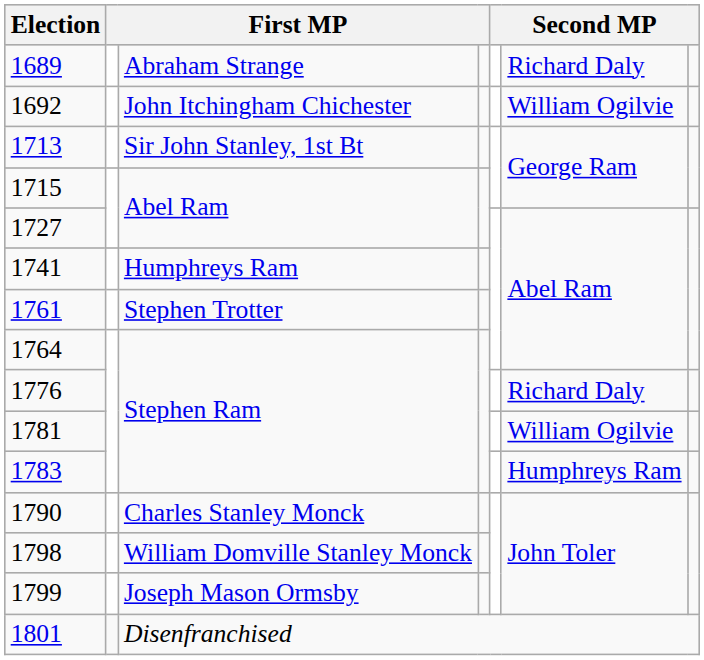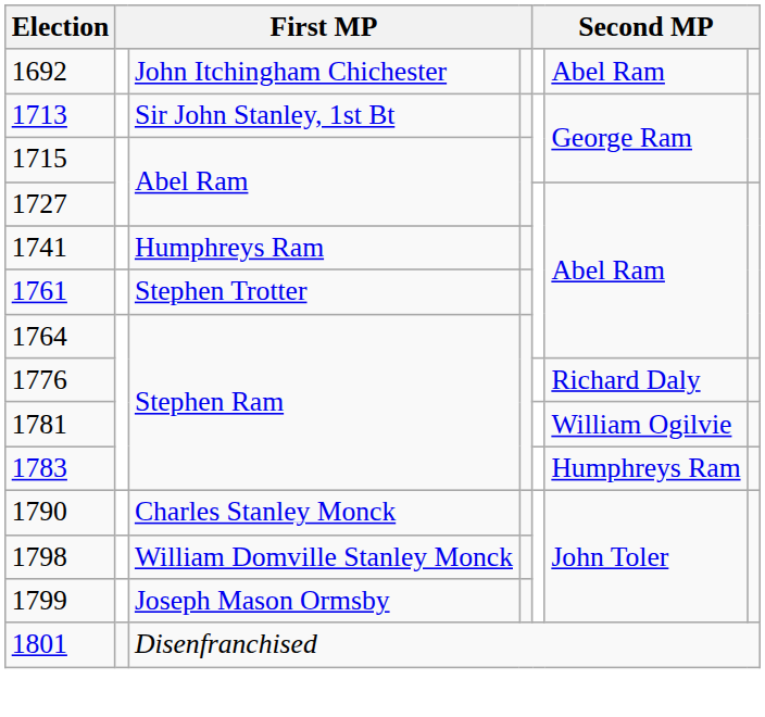 <table class="wikitable">
 <tr>
 <th>Election</th>
 <th colspan=3>First MP</th>
 <th colspan=3>Second MP</th>
 </tr>
 <tr>
-<td><a href='#'>1689</a></td>
-<td style="background-color: white"></td>
-<td><a href='#'>Abraham Strange</a></td>
-<td></td>
-<td style="background-color: white"></td>
-<td><a href='#'>Richard Daly</a></td>
-<td></td>
-</tr>
-<tr>
 <td>1692</td>
 <td style="background-color: white"></td>
 <td><a href='#'>John Itchingham Chichester</a></td>
 <td></td>
 <td style="background-color: white"></td>
-<td><a href='#'>William Ogilvie</a></td>
+<td><a href='#'>Abel Ram</a></td>
 <td></td>
 </tr>
 <tr>
 <td><a href='#'>1713</a></td>
 <td style="background-color: white"></td>
 <td><a href='#'>Sir John Stanley, 1st Bt</a></td>
 <td></td>
 <td rowspan="2" style="background-color: white"></td>
 <td rowspan="2"><a href='#'>George Ram</a></td>
 <td rowspan="2"></td>
 </tr>
 <tr>
 <td>1715</td>
 <td rowspan="2" style="background-color: white"></td>
 <td rowspan="2"><a href='#'>Abel Ram</a></td>
 <td rowspan="2"></td>
 </tr>
 <tr>
 <td>1727</td>
 <td rowspan="4" style="background-color: white"></td>
 <td rowspan="4"><a href='#'>Abel Ram</a></td>
 <td rowspan="4"></td>
 </tr>
 <tr>
 <td>1741</td>
 <td style="background-color: white"></td>
 <td><a href='#'>Humphreys Ram</a></td>
 <td></td>
 </tr>
 <tr>
 <td><a href='#'>1761</a></td>
 <td style="background-color: white"></td>
 <td><a href='#'>Stephen Trotter</a></td>
 <td></td>
 </tr>
 <tr>
 <td>1764</td>
 <td rowspan="4" style="background-color: white"></td>
 <td rowspan="4"><a href='#'>Stephen Ram</a></td>
 <td rowspan="4"></td>
 </tr>
 <tr>
 <td>1776</td>
 <td style="background-color: white"></td>
 <td><a href='#'>Richard Daly</a></td>
 <td></td>
 </tr>
 <tr>
 <td>1781</td>
 <td style="background-color: white"></td>
 <td><a href='#'>William Ogilvie</a></td>
 <td></td>
 </tr>
 <tr>
 <td><a href='#'>1783</a></td>
 <td style="background-color: white"></td>
 <td><a href='#'>Humphreys Ram</a></td>
 <td></td>
 </tr>
 <tr>
 <td>1790</td>
 <td style="background-color: white"></td>
 <td><a href='#'>Charles Stanley Monck</a></td>
 <td></td>
 <td rowspan="3" style="background-color: white"></td>
 <td rowspan="3"><a href='#'>John Toler</a></td>
 <td rowspan="3"></td>
 </tr>
 <tr>
 <td>1798</td>
 <td style="background-color: white"></td>
 <td><a href='#'>William Domville Stanley Monck</a></td>
 <td></td>
 </tr>
 <tr>
 <td>1799</td>
 <td style="background-color: white"></td>
 <td><a href='#'>Joseph Mason Ormsby</a></td>
 <td></td>
 </tr>
 <tr>
 <td><a href='#'>1801</a></td>
 <td></td>
 <td colspan="5"><em>Disenfranchised</em></td>
 </tr>
 </table>
